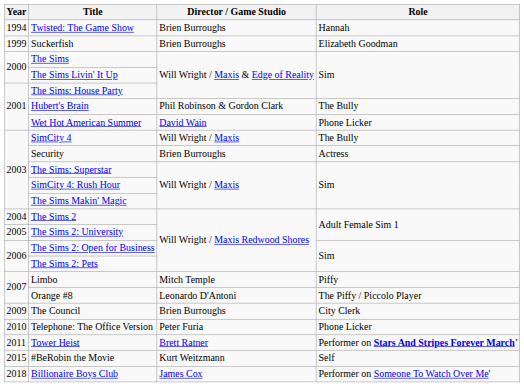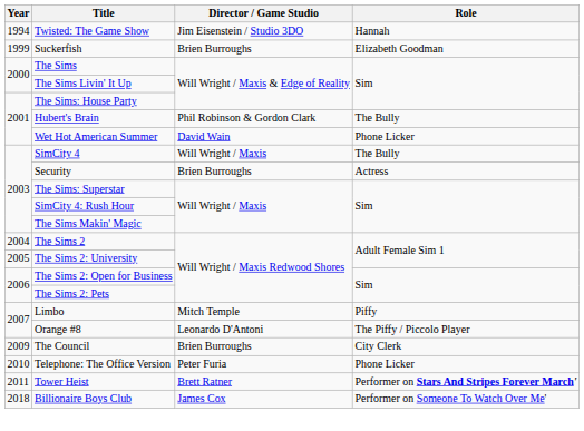 <table class="wikitable">
 <tr>
 <th>Year</th>
 <th>Title</th>
 <th>Director / Game Studio</th>
 <th>Role</th>
 </tr>
 <tr>
 <td>1994</td>
 <td><a href='#'>Twisted: The Game Show</a></td>
-<td>Brien Burroughs</td>
+<td>Jim Eisenstein / <a href='#'>Studio 3DO</a></td>
 <td>Hannah</td>
 </tr>
 <tr>
 <td>1999</td>
 <td>Suckerfish</td>
 <td>Brien Burroughs</td>
 <td>Elizabeth Goodman</td>
 </tr>
 <tr>
 <td rowspan="2">2000</td>
 <td><a href='#'>The Sims</a></td>
 <td rowspan="3">Will Wright / <a href='#'>Maxis</a> & <a href='#'>Edge of Reality</a></td>
 <td rowspan="3">Sim</td>
 </tr>
 <tr>
 <td><a href='#'>The Sims Livin' It Up</a></td>
 </tr>
 <tr>
 <td rowspan="3">2001</td>
 <td><a href='#'>The Sims: House Party</a></td>
 </tr>
 <tr>
 <td><a href='#'>Hubert's Brain</a></td>
 <td>Phil Robinson & Gordon Clark</td>
 <td>The Bully</td>
 </tr>
 <tr>
 <td><a href='#'>Wet Hot American Summer</a></td>
 <td><a href='#'>David Wain</a></td>
 <td>Phone Licker</td>
 </tr>
 <tr>
 <td rowspan="5">2003</td>
 <td><a href='#'>SimCity 4</a></td>
 <td>Will Wright / <a href='#'>Maxis</a></td>
 <td>The Bully</td>
 </tr>
 <tr>
 <td>Security</td>
 <td>Brien Burroughs</td>
 <td>Actress</td>
 </tr>
 <tr>
 <td><a href='#'>The Sims: Superstar</a></td>
 <td rowspan="3">Will Wright / <a href='#'>Maxis</a></td>
 <td rowspan="3">Sim</td>
 </tr>
 <tr>
 <td><a href='#'>SimCity 4: Rush Hour</a></td>
 </tr>
 <tr>
 <td><a href='#'>The Sims Makin' Magic</a></td>
 </tr>
 <tr>
 <td>2004</td>
 <td><a href='#'>The Sims 2</a></td>
 <td rowspan="4">Will Wright / <a href='#'>Maxis Redwood Shores</a></td>
 <td rowspan="2">Adult Female Sim 1</td>
 </tr>
 <tr>
 <td>2005</td>
 <td><a href='#'>The Sims 2: University</a></td>
 </tr>
 <tr>
 <td rowspan="2">2006</td>
 <td><a href='#'>The Sims 2: Open for Business</a></td>
 <td rowspan="2">Sim</td>
 </tr>
 <tr>
 <td><a href='#'>The Sims 2: Pets</a></td>
 </tr>
 <tr>
 <td rowspan="2">2007</td>
 <td>Limbo</td>
 <td>Mitch Temple</td>
 <td>Piffy</td>
 </tr>
 <tr>
 <td>Orange #8</td>
 <td>Leonardo D'Antoni</td>
 <td>The Piffy / Piccolo Player</td>
 </tr>
 <tr>
 <td>2009</td>
 <td>The Council</td>
 <td>Brien Burroughs</td>
 <td>City Clerk</td>
 </tr>
 <tr>
 <td>2010</td>
 <td>Telephone: The Office Version</td>
 <td>Peter Furia</td>
 <td>Phone Licker</td>
 </tr>
 <tr>
 <td>2011</td>
 <td><a href='#'>Tower Heist</a></td>
 <td><a href='#'>Brett Ratner</a></td>
 <td>Performer on <strong><a href='#'>Stars And Stripes Forever March</a><em>'</td>
 </tr>
 <tr>
-<td>2015</td>
-<td>#BeRobin the Movie</td>
-<td>Kurt Weitzmann</td>
-<td>Self</td>
-</tr>
-<tr>
 <td>2018</td>
 <td><a href='#'>Billionaire Boys Club</a></td>
 <td><a href='#'>James Cox</a></td>
 <td>Performer on </strong><a href='#'>Someone To Watch Over Me</a></em>'</td>
 </tr>
 </table>
